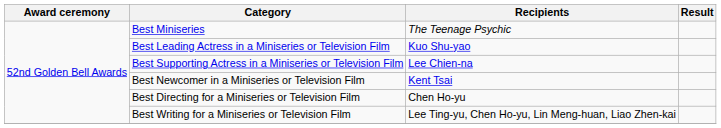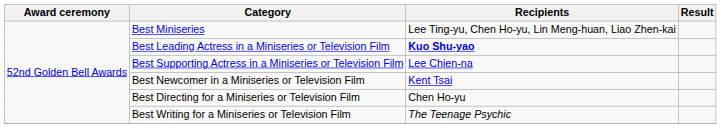 <table class="wikitable sortable">
 <tr>
 <th>Award ceremony</th>
 <th>Category</th>
 <th>Recipients</th>
 <th>Result</th>
 </tr>
 <tr>
 <td rowspan=6><a href='#'>52nd Golden Bell Awards</a></td>
 <td><a href='#'>Best Miniseries</a></td>
-<td><em>The Teenage Psychic</em></td>
+<td>Lee Ting-yu, Chen Ho-yu, Lin Meng-huan, Liao Zhen-kai</td>
 <td></td>
 </tr>
 <tr>
 <td><a href='#'>Best Leading Actress in a Miniseries or Television Film</a></td>
-<td><a href='#'>Kuo Shu-yao</a></td>
+<td><strong><a href='#'>Kuo Shu-yao</a></strong></td>
 <td></td>
 </tr>
 <tr>
 <td><a href='#'>Best Supporting Actress in a Miniseries or Television Film</a></td>
 <td><a href='#'>Lee Chien-na</a></td>
 <td></td>
 </tr>
 <tr>
 <td>Best Newcomer in a Miniseries or Television Film</td>
 <td><a href='#'>Kent Tsai</a></td>
 <td></td>
 </tr>
 <tr>
 <td>Best Directing for a Miniseries or Television Film</td>
 <td>Chen Ho-yu</td>
 <td></td>
 </tr>
 <tr>
 <td>Best Writing for a Miniseries or Television Film</td>
-<td>Lee Ting-yu, Chen Ho-yu, Lin Meng-huan, Liao Zhen-kai</td>
+<td><em>The Teenage Psychic</em></td>
 <td></td>
 </tr>
 <tr>
 </tr>
 </table>
